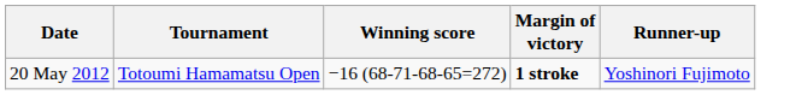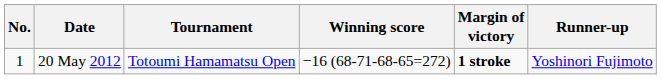 <table class="wikitable" style="font-size:95%;">
 <tr>
+<th>No.</th>
 <th>Date</th>
 <th>Tournament</th>
 <th>Winning score</th>
 <th>Margin of<br>victory</th>
 <th>Runner-up</th>
 </tr>
 <tr>
+<td align=center>1</td>
 <td>20 May <a href='#'>2012</a></td>
 <td><a href='#'>Totoumi Hamamatsu Open</a></td>
 <td>−16 (68-71-68-65=272)</td>
 <td><strong>1 stroke</strong></td>
 <td> <a href='#'>Yoshinori Fujimoto</a></td>
 </tr>
 </table>
